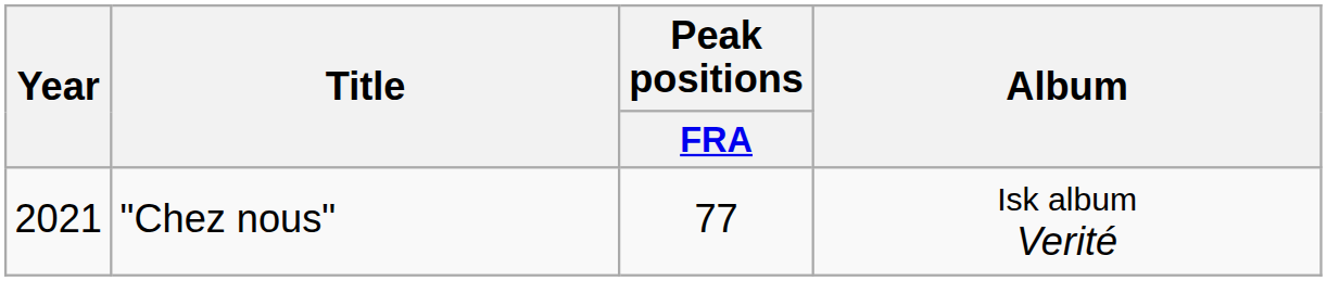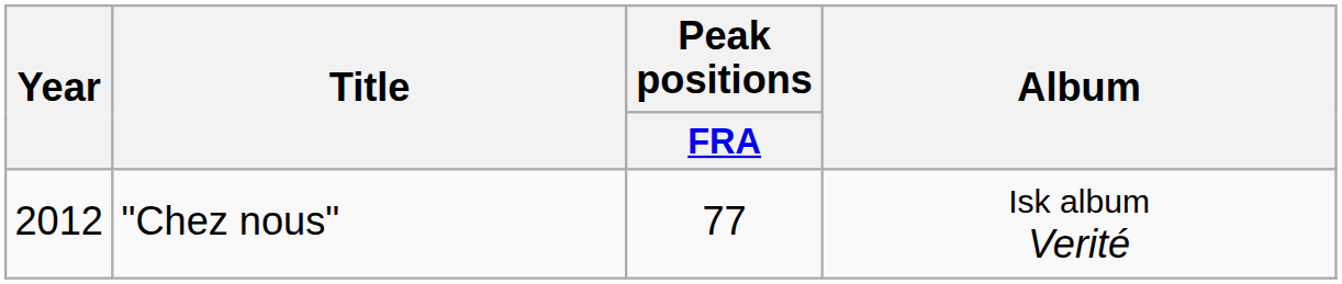 <table class="wikitable">
 <tr>
 <th align="center" rowspan="2" width="10">Year</th>
 <th align="center" rowspan="2" width="200">Title</th>
 <th align="center" colspan="1" width="20">Peak positions</th>
 <th align="center" rowspan="2" width="200">Album</th>
 </tr>
 <tr>
 <th scope="col" style="width:3em;font-size:90%;"><a href='#'>FRA</a><br></th>
 </tr>
 <tr>
-<td style="text-align:center;">2021</td>
+<td style="text-align:center;">2012</td>
 <td>"Chez nous"</td>
 <td style="text-align:center;">77</td>
 <td style="text-align:center;"><small>Isk album</small><br><em>Verité</em></td>
 </tr>
 </table>
